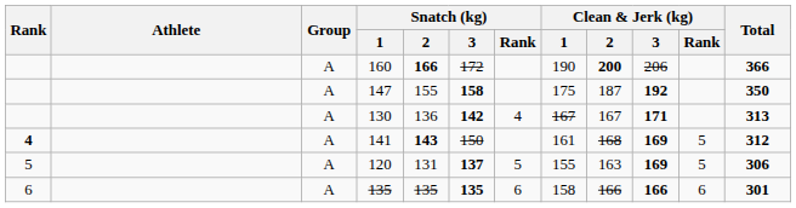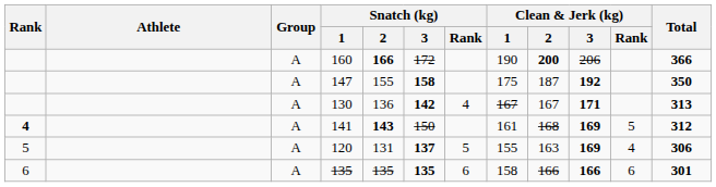 <table class = "wikitable" style="text-align:center;">
 <tr>
 <th rowspan=2 width=40>Rank</th>
 <th rowspan=2 width=250>Athlete</th>
 <th rowspan=2 width=50>Group</th>
 <th colspan=4>Snatch (kg)</th>
 <th colspan=4>Clean & Jerk (kg)</th>
 <th rowspan=2 width=60>Total</th>
 </tr>
 <tr>
 <th width=40>1</th>
 <th width=40>2</th>
 <th width=40>3</th>
 <th width=40>Rank</th>
 <th width=40>1</th>
 <th width=40>2</th>
 <th width=40>3</th>
 <th width=40>Rank</th>
 </tr>
 <tr>
 <td></td>
 <td align=left></td>
 <td>A</td>
 <td>160</td>
 <td><strong>166</strong></td>
 <td><s>172</s></td>
 <td></td>
 <td>190</td>
 <td><strong>200</strong></td>
 <td><s>206</s></td>
 <td></td>
 <td><strong>366</strong></td>
 </tr>
 <tr>
 <td></td>
 <td align=left></td>
 <td>A</td>
 <td>147</td>
 <td>155</td>
 <td><strong>158</strong></td>
 <td></td>
 <td>175</td>
 <td>187</td>
 <td><strong>192</strong></td>
 <td></td>
 <td><strong>350</strong></td>
 </tr>
 <tr>
 <td></td>
 <td align=left></td>
 <td>A</td>
 <td>130</td>
 <td>136</td>
 <td><strong>142</strong></td>
 <td>4</td>
 <td><s>167</s></td>
 <td>167</td>
 <td><strong>171</strong></td>
 <td></td>
 <td><strong>313</strong></td>
 </tr>
 <tr>
 <td><strong>4</strong></td>
 <td align=left></td>
 <td>A</td>
 <td>141</td>
 <td><strong>143</strong></td>
 <td><s>150</s></td>
 <td></td>
 <td>161</td>
 <td><s>168</s></td>
 <td><strong>169</strong></td>
 <td>5</td>
 <td><strong>312</strong></td>
 </tr>
 <tr>
 <td>5</td>
 <td align=left></td>
 <td>A</td>
 <td>120</td>
 <td>131</td>
 <td><strong>137</strong></td>
 <td>5</td>
 <td>155</td>
 <td>163</td>
 <td><strong>169</strong></td>
-<td>5</td>
+<td>4</td>
 <td><strong>306</strong></td>
 </tr>
 <tr>
 <td>6</td>
 <td align=left></td>
 <td>A</td>
 <td><s>135</s></td>
 <td><s>135</s></td>
 <td><strong>135</strong></td>
 <td>6</td>
 <td>158</td>
 <td><s>166</s></td>
 <td><strong>166</strong></td>
 <td>6</td>
 <td><strong>301</strong></td>
 </tr>
 </table>
